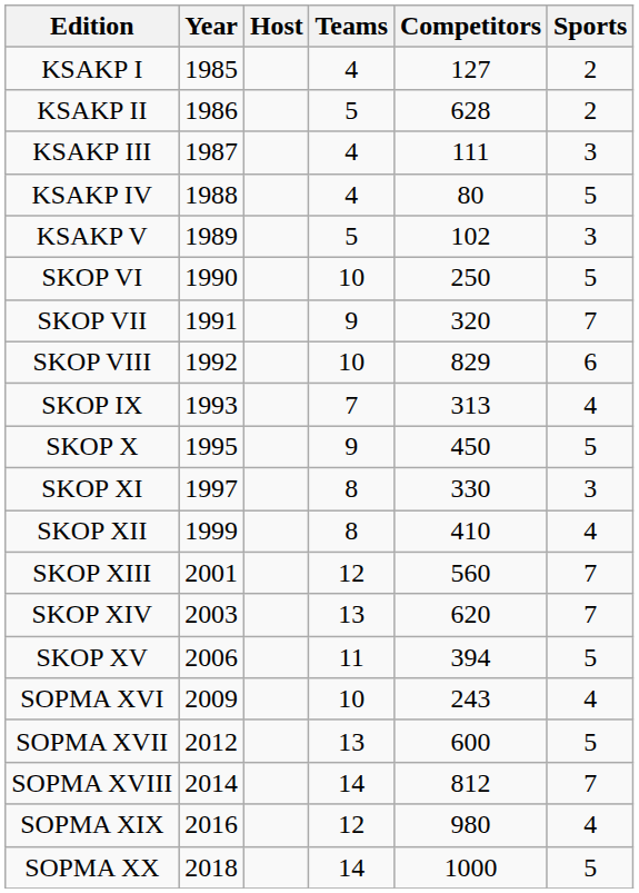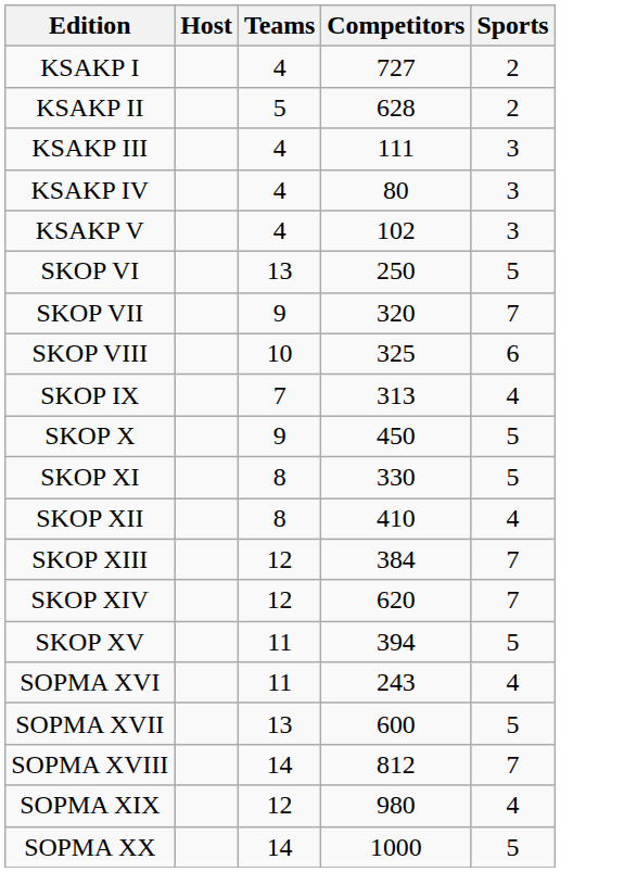 <table class="wikitable" style="text-align:center;">
 <tr>
 <th>Edition</th>
-<th>Year</th>
 <th>Host</th>
 <th>Teams</th>
 <th>Competitors</th>
 <th>Sports</th>
 </tr>
 <tr>
 <td>KSAKP I</td>
-<td>1985</td>
 <td align="left"></td>
 <td>4</td>
-<td>127</td>
+<td>727</td>
 <td>2</td>
 </tr>
 <tr>
 <td>KSAKP II</td>
-<td>1986</td>
 <td align="left"></td>
 <td>5</td>
 <td>628</td>
 <td>2</td>
 </tr>
 <tr>
 <td>KSAKP III</td>
-<td>1987</td>
 <td align="left"></td>
 <td>4</td>
 <td>111</td>
 <td>3</td>
 </tr>
 <tr>
 <td>KSAKP IV</td>
-<td>1988</td>
 <td align="left"></td>
 <td>4</td>
 <td>80</td>
-<td>5</td>
+<td>3</td>
 </tr>
 <tr>
 <td>KSAKP V</td>
-<td>1989</td>
 <td align="left"></td>
-<td>5</td>
+<td>4</td>
 <td>102</td>
 <td>3</td>
 </tr>
 <tr>
 <td>SKOP VI</td>
-<td>1990</td>
 <td align="left"></td>
-<td>10</td>
+<td>13</td>
 <td>250</td>
 <td>5</td>
 </tr>
 <tr>
 <td>SKOP VII</td>
-<td>1991</td>
 <td align="left"></td>
 <td>9</td>
 <td>320</td>
 <td>7</td>
 </tr>
 <tr>
 <td>SKOP VIII</td>
-<td>1992</td>
 <td align="left"></td>
 <td>10</td>
-<td>829</td>
+<td>325</td>
 <td>6</td>
 </tr>
 <tr>
 <td>SKOP IX</td>
-<td>1993</td>
 <td align="left"></td>
 <td>7</td>
 <td>313</td>
 <td>4</td>
 </tr>
 <tr>
 <td>SKOP X</td>
-<td>1995</td>
 <td align="left"></td>
 <td>9</td>
 <td>450</td>
 <td>5</td>
 </tr>
 <tr>
 <td>SKOP XI</td>
-<td>1997</td>
 <td align="left"></td>
 <td>8</td>
 <td>330</td>
-<td>3</td>
+<td>5</td>
 </tr>
 <tr>
 <td>SKOP XII</td>
-<td>1999</td>
 <td align="left"></td>
 <td>8</td>
 <td>410</td>
 <td>4</td>
 </tr>
 <tr>
 <td>SKOP XIII</td>
-<td>2001</td>
 <td align="left"></td>
 <td>12</td>
-<td>560</td>
+<td>384</td>
 <td>7</td>
 </tr>
 <tr>
 <td>SKOP XIV</td>
-<td>2003</td>
 <td align="left"></td>
-<td>13</td>
+<td>12</td>
 <td>620</td>
 <td>7</td>
 </tr>
 <tr>
 <td>SKOP XV</td>
-<td>2006</td>
 <td align="left"></td>
 <td>11</td>
 <td>394</td>
 <td>5</td>
 </tr>
 <tr>
 <td>SOPMA XVI</td>
-<td>2009</td>
 <td align="left"></td>
-<td>10</td>
+<td>11</td>
 <td>243</td>
 <td>4</td>
 </tr>
 <tr>
 <td>SOPMA XVII</td>
-<td>2012</td>
 <td align="left"></td>
 <td>13</td>
 <td>600</td>
 <td>5</td>
 </tr>
 <tr>
 <td>SOPMA XVIII</td>
-<td>2014</td>
 <td align="left"></td>
 <td>14</td>
 <td>812</td>
 <td>7</td>
 </tr>
 <tr>
 <td>SOPMA XIX</td>
-<td>2016</td>
 <td align="left"></td>
 <td>12</td>
 <td>980</td>
 <td>4</td>
 </tr>
 <tr>
 <td>SOPMA XX</td>
-<td>2018</td>
 <td align="left"></td>
 <td>14</td>
 <td>1000</td>
 <td>5</td>
 </tr>
 </table>
